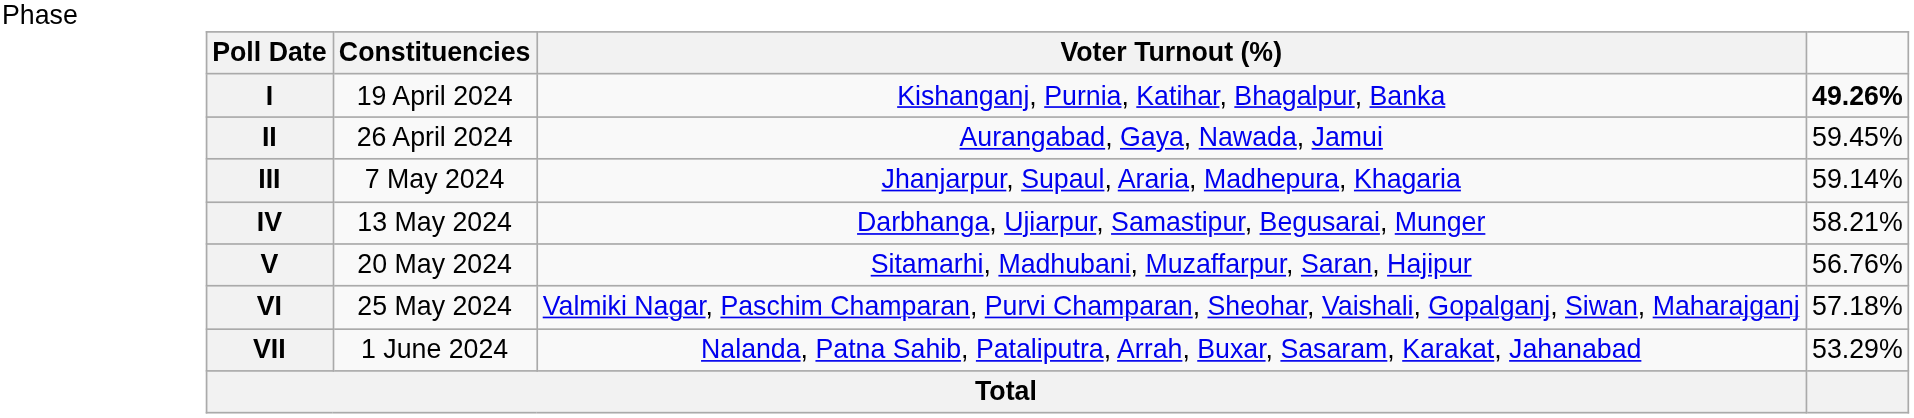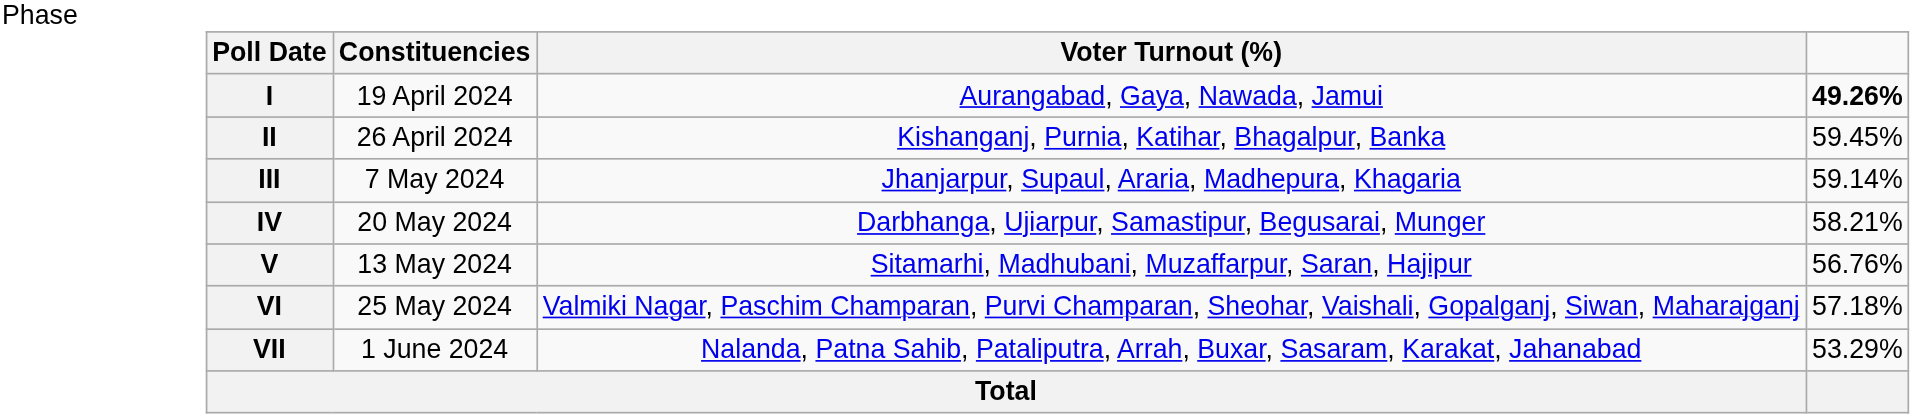 <table class="wikitable"style="text-align:center;margin:auto;>
 <tr>
 <th>Phase</th>
 <th>Poll Date</th>
 <th>Constituencies</th>
 <th>Voter Turnout (%)</th>
 </tr>
 <tr>
 <th>I</th>
 <td>19 April 2024</td>
-<td><a href='#'>Kishanganj</a>, <a href='#'>Purnia</a>, <a href='#'>Katihar</a>, <a href='#'>Bhagalpur</a>, <a href='#'>Banka</a></td>
+<td><a href='#'>Aurangabad</a>, <a href='#'>Gaya</a>, <a href='#'>Nawada</a>, <a href='#'>Jamui</a></td>
 <td><strong>49.26%</strong></td>
 </tr>
 <tr>
 <th>II</th>
 <td>26 April 2024</td>
-<td><a href='#'>Aurangabad</a>, <a href='#'>Gaya</a>, <a href='#'>Nawada</a>, <a href='#'>Jamui</a></td>
+<td><a href='#'>Kishanganj</a>, <a href='#'>Purnia</a>, <a href='#'>Katihar</a>, <a href='#'>Bhagalpur</a>, <a href='#'>Banka</a></td>
 <td>59.45%</td>
 </tr>
 <tr>
 <th>III</th>
 <td>7 May 2024</td>
 <td><a href='#'>Jhanjarpur</a>, <a href='#'>Supaul</a>, <a href='#'>Araria</a>, <a href='#'>Madhepura</a>, <a href='#'>Khagaria</a></td>
 <td>59.14%</td>
 </tr>
 <tr>
 <th>IV</th>
-<td>13 May 2024</td>
+<td>20 May 2024</td>
 <td><a href='#'>Darbhanga</a>, <a href='#'>Ujiarpur</a>, <a href='#'>Samastipur</a>, <a href='#'>Begusarai</a>, <a href='#'>Munger</a></td>
 <td>58.21%</td>
 </tr>
 <tr>
 <th>V</th>
-<td>20 May 2024</td>
+<td>13 May 2024</td>
 <td><a href='#'>Sitamarhi</a>, <a href='#'>Madhubani</a>, <a href='#'>Muzaffarpur</a>, <a href='#'>Saran</a>, <a href='#'>Hajipur</a></td>
 <td>56.76%</td>
 </tr>
 <tr>
 <th>VI</th>
 <td>25 May 2024</td>
 <td><a href='#'>Valmiki Nagar</a>, <a href='#'>Paschim Champaran</a>, <a href='#'>Purvi Champaran</a>, <a href='#'>Sheohar</a>, <a href='#'>Vaishali</a>, <a href='#'>Gopalganj</a>, <a href='#'>Siwan</a>, <a href='#'>Maharajganj</a></td>
 <td>57.18%</td>
 </tr>
 <tr>
 <th>VII</th>
 <td>1 June 2024</td>
 <td><a href='#'>Nalanda</a>, <a href='#'>Patna Sahib</a>, <a href='#'>Pataliputra</a>, <a href='#'>Arrah</a>, <a href='#'>Buxar</a>, <a href='#'>Sasaram</a>, <a href='#'>Karakat</a>, <a href='#'>Jahanabad</a></td>
 <td>53.29%</td>
 </tr>
 <tr>
 <th colspan="3">Total</th>
 <th></th>
 </tr>
 </table>
